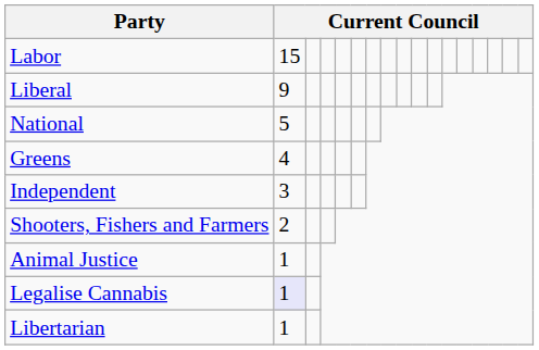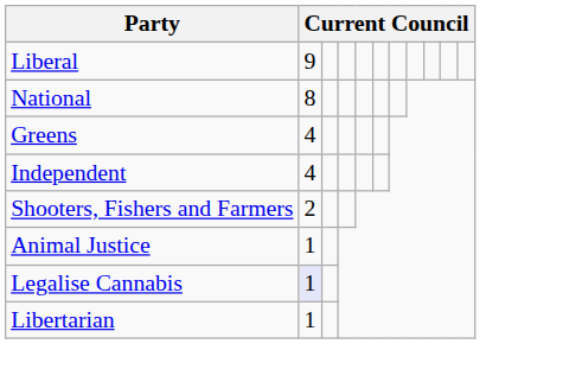 <table class="wikitable">
 <tr>
 <th rowspan=1>Party</th>
 <th colspan=16><strong>Current Council</strong></th>
-</tr>
-<tr>
-<td><a href='#'>Labor</a></td>
-<td>15</td>
-<td> </td>
-<td> </td>
-<td> </td>
-<td> </td>
-<td> </td>
-<td> </td>
-<td> </td>
-<td> </td>
-<td> </td>
-<td> </td>
-<td> </td>
-<td> </td>
-<td> </td>
-<td> </td>
-<td> </td>
 </tr>
 <tr>
 <td><a href='#'>Liberal</a></td>
 <td>9</td>
 <td> </td>
 <td> </td>
 <td> </td>
 <td> </td>
 <td> </td>
 <td> </td>
 <td> </td>
 <td> </td>
 <td> </td>
 </tr>
 <tr>
 <td><a href='#'>National</a></td>
-<td>5</td>
+<td>8</td>
 <td> </td>
 <td> </td>
 <td> </td>
 <td> </td>
 <td> </td>
 </tr>
 <tr>
 <td><a href='#'>Greens</a></td>
 <td>4</td>
 <td> </td>
 <td> </td>
 <td> </td>
 <td> </td>
 </tr>
 <tr>
 <td><a href='#'>Independent</a></td>
-<td>3</td>
+<td>4</td>
 <td> </td>
 <td> </td>
 <td> </td>
 <td> </td>
 </tr>
 <tr>
 <td><a href='#'>Shooters, Fishers and Farmers</a></td>
 <td>2</td>
 <td> </td>
 <td> </td>
 </tr>
 <tr>
 <td><a href='#'>Animal Justice</a></td>
 <td>1</td>
 <td> </td>
 </tr>
 <tr>
 <td><a href='#'>Legalise Cannabis</a></td>
 <td style="background: lavender;">1</td>
 <td> </td>
 </tr>
 <tr>
 <td><a href='#'>Libertarian</a></td>
 <td>1</td>
 <td> </td>
 </tr>
 </table>
